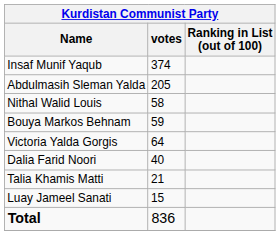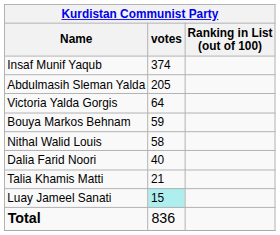 <table class="wikitable">
 <tr style="font-size:smaller">
 <th colspan="3"><a href='#'>Kurdistan Communist Party</a></th>
 </tr>
 <tr style="font-size:smaller">
 <th>Name</th>
 <th>votes</th>
 <th>Ranking in List <br>(out of 100)</th>
 </tr>
 <tr style="font-size:smaller">
 <td>Insaf Munif Yaqub</td>
 <td>374</td>
 <td></td>
 </tr>
 <tr style="font-size:smaller">
 <td>Abdulmasih Sleman Yalda</td>
 <td>205</td>
 <td></td>
 </tr>
 <tr style="font-size:smaller">
-<td>Nithal Walid Louis</td>
-<td>58</td>
+<td>Victoria Yalda Gorgis</td>
+<td>64</td>
 <td></td>
 </tr>
 <tr style="font-size:smaller">
 <td>Bouya Markos Behnam</td>
 <td>59</td>
 <td></td>
 </tr>
 <tr style="font-size:smaller">
-<td>Victoria Yalda Gorgis</td>
-<td>64</td>
+<td>Nithal Walid Louis</td>
+<td>58</td>
 <td></td>
 </tr>
 <tr style="font-size:smaller">
 <td>Dalia Farid Noori</td>
 <td>40</td>
 <td></td>
 </tr>
 <tr style="font-size:smaller">
 <td>Talia Khamis Matti</td>
 <td>21</td>
 <td></td>
 </tr>
 <tr style="font-size:smaller">
 <td>Luay Jameel Sanati</td>
-<td>15</td>
+<td style="background: paleturquoise;">15</td>
 <td></td>
 </tr>
 <tr>
 <td><strong>Total</strong></td>
 <td>836</td>
 <td></td>
 </tr>
 <tr>
 </tr>
 </table>
